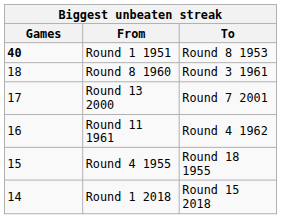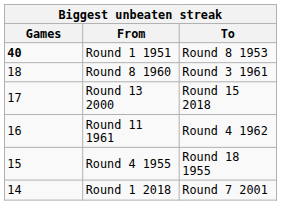 <table class="wikitable">
 <tr>
 <th Colspan="3">Biggest unbeaten streak</th>
 </tr>
 <tr>
 <th width="80">Games</th>
 <th width="100">From</th>
 <th width="100">To</th>
 </tr>
 <tr>
 <td><strong>40</strong></td>
 <td>Round 1 1951</td>
 <td>Round 8 1953</td>
 </tr>
 <tr>
 <td>18</td>
 <td>Round 8 1960</td>
 <td>Round 3 1961</td>
 </tr>
 <tr>
 <td>17</td>
 <td>Round 13 2000</td>
-<td>Round 7 2001</td>
+<td>Round 15 2018</td>
 </tr>
 <tr>
 <td>16</td>
 <td>Round 11 1961</td>
 <td>Round 4 1962</td>
 </tr>
 <tr>
 <td>15</td>
 <td>Round 4 1955</td>
 <td>Round 18 1955</td>
 </tr>
 <tr>
 <td>14</td>
 <td>Round 1 2018</td>
-<td>Round 15 2018</td>
+<td>Round 7 2001</td>
 </tr>
 </table>
